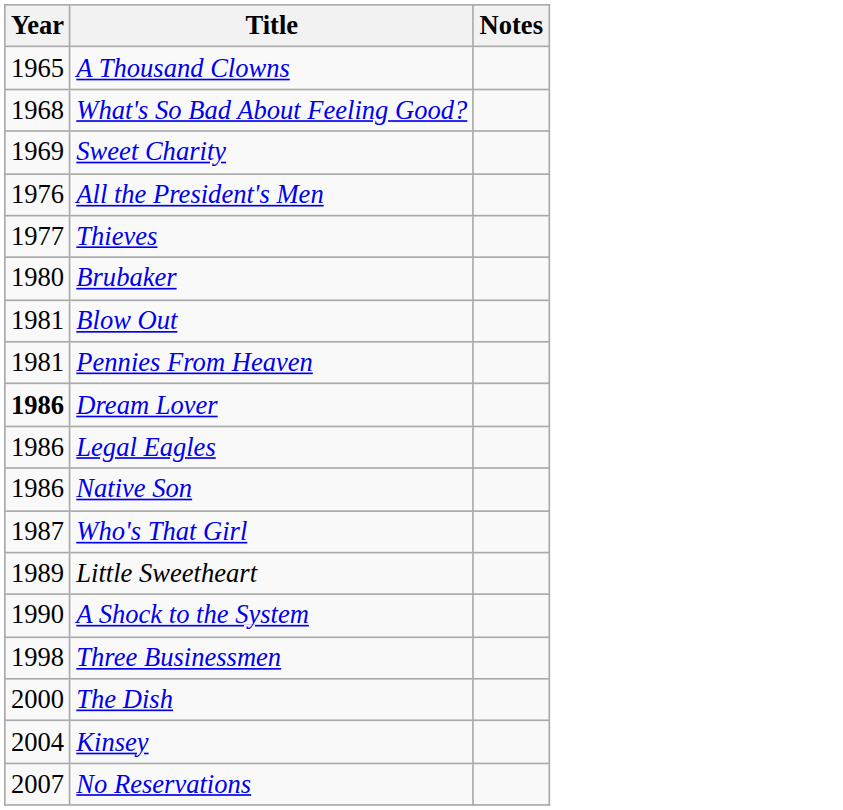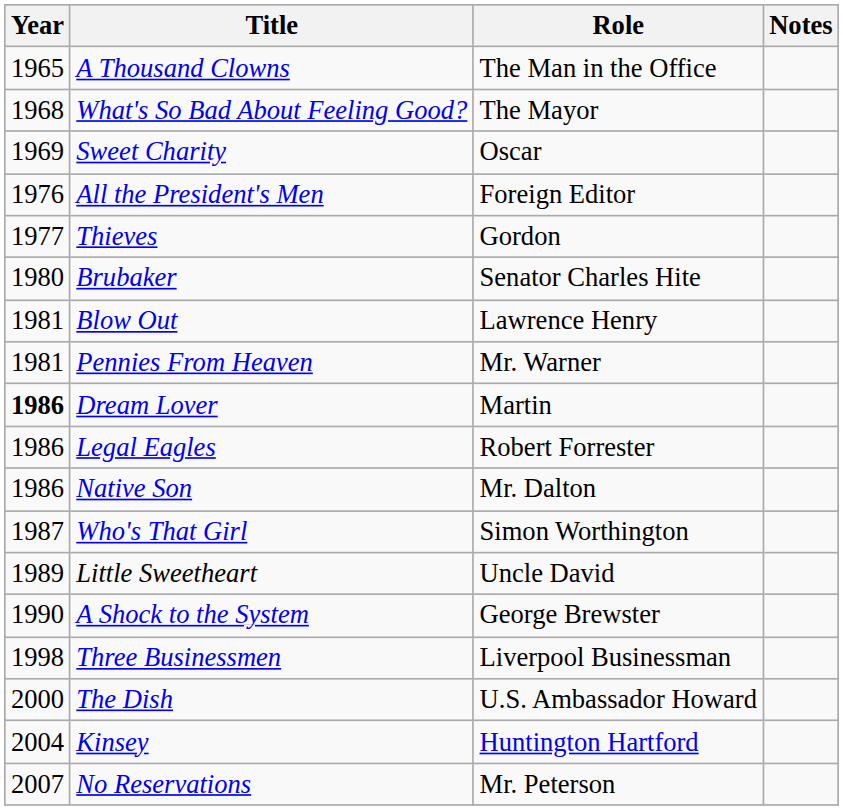 <table class="wikitable sortable">
 <tr>
 <th>Year</th>
 <th>Title</th>
+<th>Role</th>
 <th>Notes</th>
 </tr>
 <tr>
 <td>1965</td>
 <td><em><a href='#'>A Thousand Clowns</a></em></td>
+<td>The Man in the Office</td>
 <td></td>
 </tr>
 <tr>
 <td>1968</td>
 <td><em><a href='#'>What's So Bad About Feeling Good?</a></em></td>
+<td>The Mayor</td>
 <td></td>
 </tr>
 <tr>
 <td>1969</td>
 <td><em><a href='#'>Sweet Charity</a></em></td>
+<td>Oscar</td>
 <td></td>
 </tr>
 <tr>
 <td>1976</td>
 <td><em><a href='#'>All the President's Men</a></em></td>
+<td>Foreign Editor</td>
 <td></td>
 </tr>
 <tr>
 <td>1977</td>
 <td><em><a href='#'>Thieves</a></em></td>
+<td>Gordon</td>
 <td></td>
 </tr>
 <tr>
 <td>1980</td>
 <td><em><a href='#'>Brubaker</a></em></td>
+<td>Senator Charles Hite</td>
 <td></td>
 </tr>
 <tr>
 <td>1981</td>
 <td><em><a href='#'>Blow Out</a></em></td>
+<td>Lawrence Henry</td>
 <td></td>
 </tr>
 <tr>
 <td>1981</td>
 <td><em><a href='#'>Pennies From Heaven</a></em></td>
+<td>Mr. Warner</td>
 <td></td>
 </tr>
 <tr>
 <td><strong>1986</strong></td>
 <td><em><a href='#'>Dream Lover</a></em></td>
+<td>Martin</td>
 <td></td>
 </tr>
 <tr>
 <td>1986</td>
 <td><em><a href='#'>Legal Eagles</a></em></td>
+<td>Robert Forrester</td>
 <td></td>
 </tr>
 <tr>
 <td>1986</td>
 <td><em><a href='#'>Native Son</a></em></td>
+<td>Mr. Dalton</td>
 <td></td>
 </tr>
 <tr>
 <td>1987</td>
 <td><em><a href='#'>Who's That Girl</a></em></td>
+<td>Simon Worthington</td>
 <td></td>
 </tr>
 <tr>
 <td>1989</td>
 <td><em>Little Sweetheart</em></td>
+<td>Uncle David</td>
 <td></td>
 </tr>
 <tr>
 <td>1990</td>
 <td><em><a href='#'>A Shock to the System</a></em></td>
+<td>George Brewster</td>
 <td></td>
 </tr>
 <tr>
 <td>1998</td>
 <td><em><a href='#'>Three Businessmen</a></em></td>
+<td>Liverpool Businessman</td>
 <td></td>
 </tr>
 <tr>
 <td>2000</td>
 <td><em><a href='#'>The Dish</a></em></td>
+<td>U.S. Ambassador Howard</td>
 <td></td>
 </tr>
 <tr>
 <td>2004</td>
 <td><em><a href='#'>Kinsey</a></em></td>
+<td><a href='#'>Huntington Hartford</a></td>
 <td></td>
 </tr>
 <tr>
 <td>2007</td>
 <td><em><a href='#'>No Reservations</a></em></td>
+<td>Mr. Peterson</td>
 <td></td>
 </tr>
 </table>
